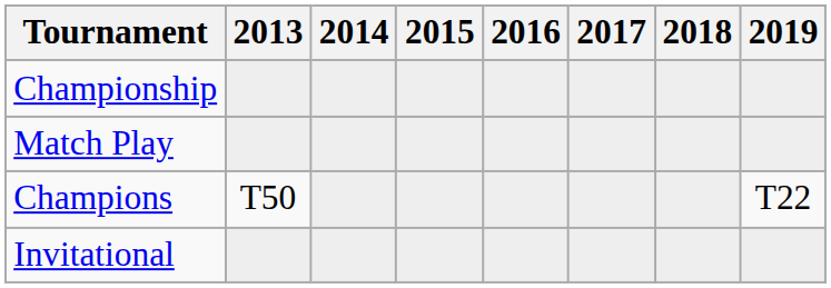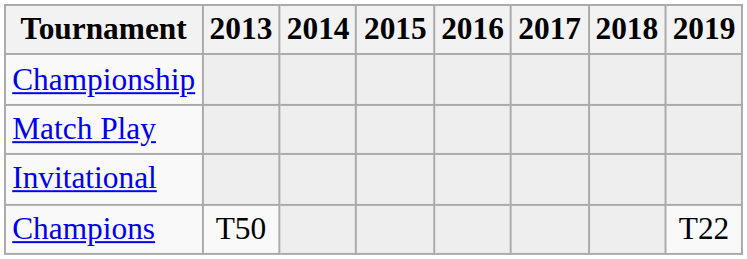 <table class="wikitable" style="text-align:center;">
 <tr>
 <th>Tournament</th>
 <th>2013</th>
 <th>2014</th>
 <th>2015</th>
 <th>2016</th>
 <th>2017</th>
 <th>2018</th>
 <th>2019</th>
 </tr>
 <tr>
 <td align="left"><a href='#'>Championship</a></td>
 <td style="background:#eeeeee;"></td>
 <td style="background:#eeeeee;"></td>
 <td style="background:#eeeeee;"></td>
 <td style="background:#eeeeee;"></td>
 <td style="background:#eeeeee;"></td>
 <td style="background:#eeeeee;"></td>
 <td style="background:#eeeeee;"></td>
 </tr>
 <tr>
 <td align="left"><a href='#'>Match Play</a></td>
 <td style="background:#eeeeee;"></td>
 <td style="background:#eeeeee;"></td>
 <td style="background:#eeeeee;"></td>
 <td style="background:#eeeeee;"></td>
 <td style="background:#eeeeee;"></td>
 <td style="background:#eeeeee;"></td>
 <td style="background:#eeeeee;"></td>
 </tr>
 <tr>
+<td align="left"><a href='#'>Invitational</a></td>
+<td style="background:#eeeeee;"></td>
+<td style="background:#eeeeee;"></td>
+<td style="background:#eeeeee;"></td>
+<td style="background:#eeeeee;"></td>
+<td style="background:#eeeeee;"></td>
+<td style="background:#eeeeee;"></td>
+<td style="background:#eeeeee;"></td>
+</tr>
+<tr>
 <td align="left"><a href='#'>Champions</a></td>
 <td>T50</td>
 <td style="background:#eeeeee;"></td>
 <td style="background:#eeeeee;"></td>
 <td style="background:#eeeeee;"></td>
 <td style="background:#eeeeee;"></td>
 <td style="background:#eeeeee;"></td>
 <td>T22</td>
 </tr>
-<tr>
-<td align="left"><a href='#'>Invitational</a></td>
-<td style="background:#eeeeee;"></td>
-<td style="background:#eeeeee;"></td>
-<td style="background:#eeeeee;"></td>
-<td style="background:#eeeeee;"></td>
-<td style="background:#eeeeee;"></td>
-<td style="background:#eeeeee;"></td>
-<td style="background:#eeeeee;"></td>
-</tr>
 </table>
